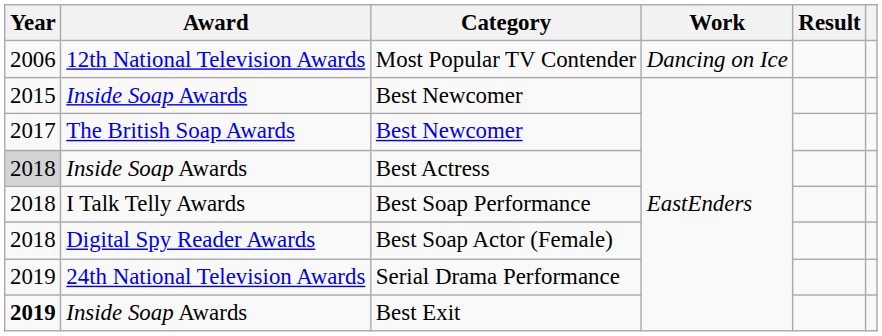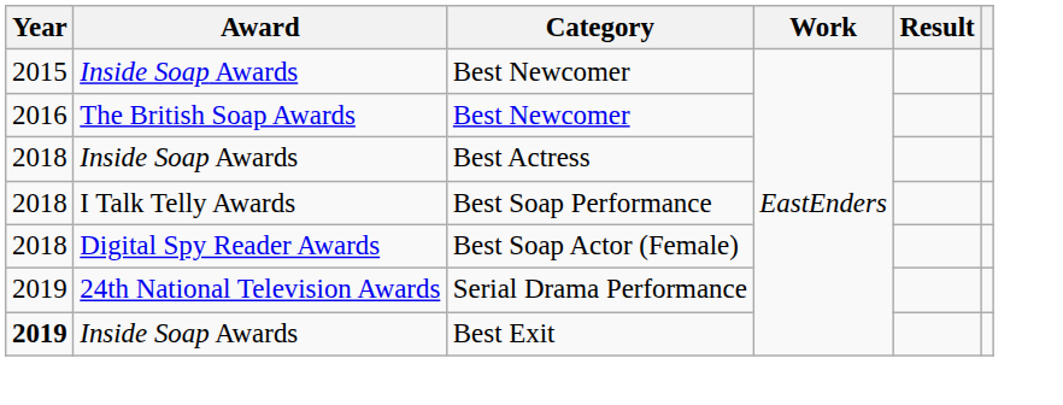 <table class="wikitable">
 <tr>
 <th>Year</th>
 <th>Award</th>
 <th>Category</th>
 <th>Work</th>
 <th>Result</th>
 <th></th>
 </tr>
 <tr>
-<td>2006</td>
-<td><a href='#'>12th National Television Awards</a></td>
-<td>Most Popular TV Contender</td>
-<td><em>Dancing on Ice</em></td>
-<td></td>
-<td align="center"></td>
-</tr>
-<tr>
 <td>2015</td>
 <td><a href='#'><em>Inside Soap</em> Awards</a></td>
 <td>Best Newcomer</td>
 <td rowspan="7"><em>EastEnders</em></td>
 <td></td>
 <td align="center"></td>
 </tr>
 <tr>
-<td>2017</td>
+<td>2016</td>
 <td><a href='#'>The British Soap Awards</a></td>
 <td><a href='#'>Best Newcomer</a></td>
 <td></td>
 <td align="center"></td>
 </tr>
 <tr>
-<td style="background: lightgrey;">2018</td>
+<td>2018</td>
 <td><em>Inside Soap</em> Awards</td>
 <td>Best Actress</td>
 <td></td>
 <td align="center"></td>
 </tr>
 <tr>
 <td>2018</td>
 <td>I Talk Telly Awards</td>
 <td>Best Soap Performance</td>
 <td></td>
 <td align="center"></td>
 </tr>
 <tr>
 <td>2018</td>
 <td><a href='#'>Digital Spy Reader Awards</a></td>
 <td>Best Soap Actor (Female)</td>
 <td></td>
 <td align="center"></td>
 </tr>
 <tr>
 <td>2019</td>
 <td><a href='#'>24th National Television Awards</a></td>
 <td>Serial Drama Performance</td>
 <td></td>
 <td align="center"></td>
 </tr>
 <tr>
 <td><strong>2019</strong></td>
 <td><em>Inside Soap</em> Awards</td>
 <td>Best Exit</td>
 <td></td>
 <td align="center"></td>
 </tr>
 </table>
